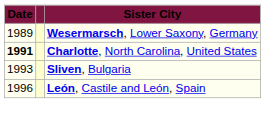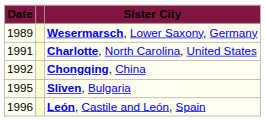 <table class="wikitable" style="background:#ffffef; float:left;">
 <tr>
 <th style="background:#811541"><span>Date</span></th>
 <th style="background:#811541"> </th>
 <th style="background:#811541"><span>Sister City</span></th>
 </tr>
 <tr>
 <td>1989</td>
 <td style="background:#ffffcf;"></td>
 <td><strong><a href='#'>Wesermarsch</a></strong>, <a href='#'>Lower Saxony</a>, <a href='#'>Germany</a></td>
 </tr>
 <tr>
-<td><strong>1991</strong></td>
+<td>1991</td>
 <td style="background:#ffffcf;"></td>
 <td><strong><a href='#'>Charlotte</a></strong>, <a href='#'>North Carolina</a>, <a href='#'>United States</a></td>
 </tr>
 <tr>
-<td>1993</td>
+<td>1992</td>
+<td style="background:#ffffcf;"></td>
+<td><strong><a href='#'>Chongqing</a></strong>, <a href='#'>China</a></td>
+</tr>
+<tr>
+<td>1995</td>
 <td style="background:#ffffcf;"></td>
 <td><strong><a href='#'>Sliven</a></strong>, <a href='#'>Bulgaria</a></td>
 </tr>
 <tr>
 <td>1996</td>
 <td style="background:#ffffcf;"></td>
 <td><strong><a href='#'>León</a></strong>, <a href='#'>Castile and León</a>, <a href='#'>Spain</a></td>
 </tr>
 </table>
